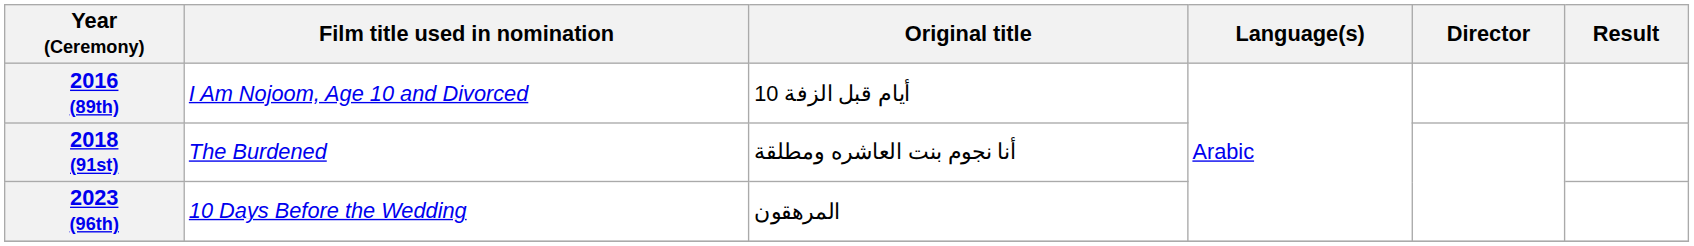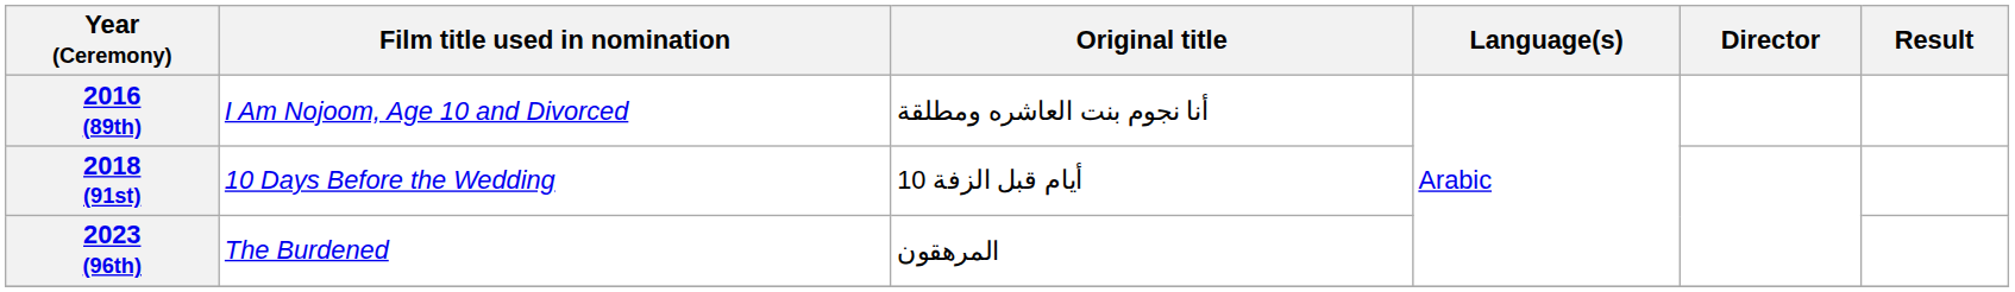 <table class="wikitable sortable" width="98%" style="background:#ffffff;">
 <tr>
 <th>Year<br><small>(Ceremony)</small></th>
 <th>Film title used in nomination</th>
 <th>Original title</th>
 <th>Language(s)</th>
 <th>Director</th>
 <th>Result</th>
 </tr>
 <tr>
 <th align="center"><a href='#'>2016</a><br><small><a href='#'>(89th)</a></small></th>
 <td><em><a href='#'>I Am Nojoom, Age 10 and Divorced</a></em></td>
-<td>10 أيام قبل الزفة</td>
+<td>أنا نجوم بنت العاشره ومطلقة</td>
 <td rowspan="3"><a href='#'>Arabic</a></td>
 <td></td>
 <td></td>
 </tr>
 <tr>
 <th align="center"><a href='#'>2018</a><br><small><a href='#'>(91st)</a></small></th>
-<td><em><a href='#'>The Burdened</a></em></td>
-<td>أنا نجوم بنت العاشره ومطلقة</td>
+<td><em><a href='#'>10 Days Before the Wedding</a></em></td>
+<td>10 أيام قبل الزفة</td>
 <td rowspan="2"></td>
 <td></td>
 </tr>
 <tr>
 <th align="center"><a href='#'>2023</a><br><small><a href='#'>(96th)</a></small></th>
-<td><em><a href='#'>10 Days Before the Wedding</a></em></td>
+<td><em><a href='#'>The Burdened</a></em></td>
 <td>المرهقون</td>
 <td></td>
 </tr>
 <tr>
 </tr>
 </table>
